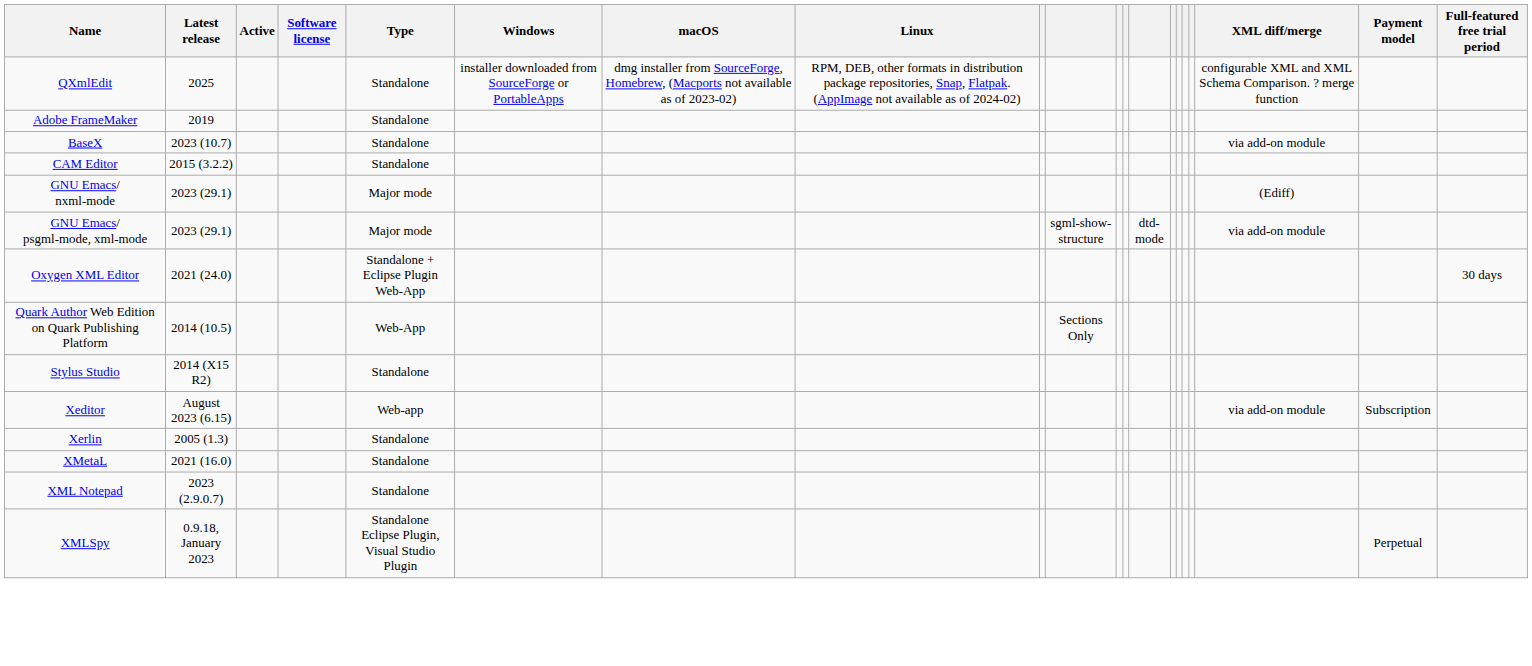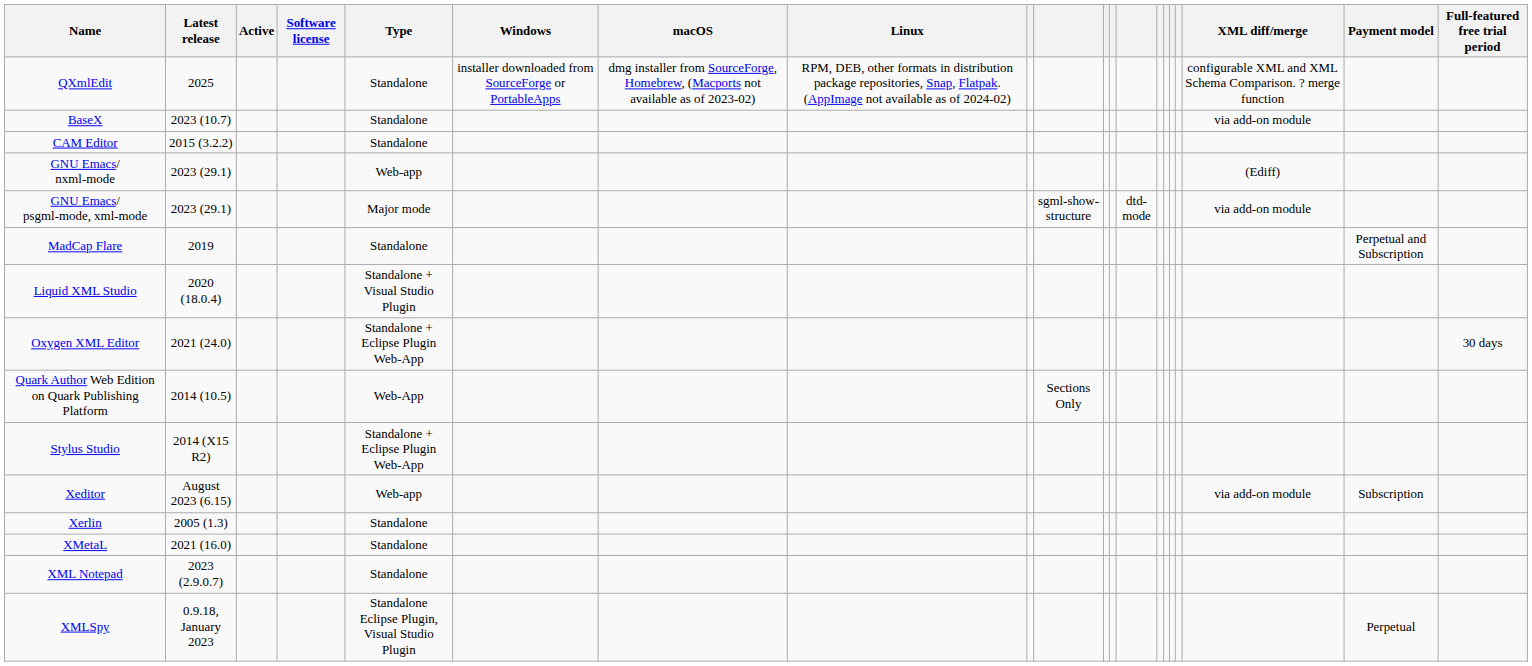 <table class="sortable sort-under wikitable" style="width: auto; table-layout: fixed; font-size: smaller; text-align: center;">
 <tr style="background: #ececec">
 <th style="width:12em">Name</th>
 <th>Latest release</th>
 <th>Active</th>
 <th><a href='#'>Software license</a></th>
 <th>Type</th>
 <th>Windows</th>
 <th>macOS</th>
 <th>Linux</th>
 <th></th>
 <th></th>
 <th></th>
 <th></th>
 <th></th>
 <th></th>
 <th></th>
 <th></th>
 <th></th>
 <th>XML diff/merge</th>
 <th>Payment model</th>
 <th>Full-featured free trial period</th>
 </tr>
 <tr>
 <td><a href='#'>QXmlEdit</a></td>
 <td>2025</td>
 <td></td>
 <td></td>
 <td>Standalone</td>
 <td> installer downloaded from <a href='#'>SourceForge</a> or <a href='#'>PortableApps</a></td>
 <td> dmg installer from <a href='#'>SourceForge</a>, <a href='#'>Homebrew</a>, (<a href='#'>Macports</a> not available as of 2023-02)</td>
 <td> RPM, DEB, other formats in distribution package repositories, <a href='#'>Snap</a>, <a href='#'>Flatpak</a>.  (<a href='#'>AppImage</a> not available as of 2024-02)</td>
 <td></td>
 <td></td>
 <td></td>
 <td></td>
 <td></td>
 <td></td>
 <td></td>
 <td></td>
 <td></td>
 <td> configurable XML and XML Schema Comparison. ? merge function</td>
-<td></td>
-<td></td>
-</tr>
-<tr>
-<td><a href='#'>Adobe FrameMaker</a></td>
-<td>2019</td>
-<td></td>
-<td></td>
-<td>Standalone</td>
-<td></td>
-<td></td>
-<td></td>
-<td></td>
-<td></td>
-<td></td>
-<td></td>
-<td></td>
-<td></td>
-<td></td>
-<td></td>
-<td></td>
-<td></td>
 <td></td>
 <td></td>
 </tr>
 <tr>
 <td><a href='#'>BaseX</a></td>
 <td>2023 (10.7)</td>
 <td></td>
 <td></td>
 <td>Standalone</td>
 <td></td>
 <td></td>
 <td></td>
 <td></td>
 <td></td>
 <td></td>
 <td></td>
 <td></td>
 <td></td>
 <td></td>
 <td></td>
 <td></td>
 <td>via add-on module</td>
 <td></td>
 <td></td>
 </tr>
 <tr>
 <td><a href='#'>CAM Editor</a></td>
 <td>2015 (3.2.2)</td>
 <td></td>
 <td></td>
 <td>Standalone</td>
 <td></td>
 <td></td>
 <td></td>
 <td></td>
 <td></td>
 <td></td>
 <td></td>
 <td></td>
 <td></td>
 <td></td>
 <td></td>
 <td></td>
 <td></td>
 <td></td>
 <td></td>
 </tr>
 <tr>
 <td><a href='#'>GNU Emacs</a>/<br>nxml-mode</td>
 <td>2023 (29.1)</td>
 <td></td>
 <td></td>
-<td>Major mode</td>
+<td>Web-app</td>
 <td></td>
 <td></td>
 <td></td>
 <td></td>
 <td></td>
 <td></td>
 <td></td>
 <td></td>
 <td></td>
 <td></td>
 <td></td>
 <td></td>
 <td> (Ediff)</td>
 <td></td>
 <td></td>
 </tr>
 <tr>
 <td><a href='#'>GNU Emacs</a>/<br>psgml-mode, xml-mode</td>
 <td>2023 (29.1)</td>
 <td></td>
 <td></td>
 <td>Major mode</td>
 <td></td>
 <td></td>
 <td></td>
 <td></td>
 <td>sgml-show-structure</td>
 <td></td>
 <td></td>
 <td>dtd-mode</td>
 <td></td>
 <td></td>
 <td></td>
 <td></td>
 <td>via add-on module</td>
+<td></td>
+<td></td>
+</tr>
+<tr>
+<td><a href='#'>MadCap Flare</a></td>
+<td>2019</td>
+<td></td>
+<td></td>
+<td>Standalone</td>
+<td></td>
+<td></td>
+<td></td>
+<td></td>
+<td></td>
+<td></td>
+<td></td>
+<td></td>
+<td></td>
+<td></td>
+<td></td>
+<td></td>
+<td></td>
+<td>Perpetual and Subscription</td>
+<td></td>
+</tr>
+<tr>
+<td><a href='#'>Liquid XML Studio</a></td>
+<td>2020 (18.0.4)</td>
+<td></td>
+<td></td>
+<td>Standalone + Visual Studio Plugin</td>
+<td></td>
+<td></td>
+<td></td>
+<td></td>
+<td></td>
+<td></td>
+<td></td>
+<td></td>
+<td></td>
+<td></td>
+<td></td>
+<td></td>
+<td></td>
 <td></td>
 <td></td>
 </tr>
 <tr>
 <td><a href='#'>Oxygen XML Editor</a></td>
 <td>2021 (24.0)</td>
 <td></td>
 <td></td>
 <td>Standalone + Eclipse Plugin Web-App</td>
 <td></td>
 <td></td>
 <td></td>
 <td></td>
 <td></td>
 <td></td>
 <td></td>
 <td></td>
 <td></td>
 <td></td>
 <td></td>
 <td></td>
 <td></td>
 <td></td>
 <td>30 days</td>
 </tr>
 <tr>
 <td><a href='#'>Quark Author</a> Web Edition on Quark Publishing Platform</td>
 <td>2014 (10.5)</td>
 <td></td>
 <td></td>
 <td>Web-App</td>
 <td></td>
 <td></td>
 <td></td>
 <td></td>
 <td>Sections Only</td>
 <td></td>
 <td></td>
 <td></td>
 <td></td>
 <td></td>
 <td></td>
 <td></td>
 <td></td>
 <td></td>
 <td></td>
 </tr>
 <tr>
 <td><a href='#'>Stylus Studio</a></td>
 <td>2014 (X15 R2)</td>
 <td></td>
 <td></td>
-<td>Standalone</td>
+<td>Standalone + Eclipse Plugin Web-App</td>
 <td></td>
 <td></td>
 <td></td>
 <td></td>
 <td></td>
 <td></td>
 <td></td>
 <td></td>
 <td></td>
 <td></td>
 <td></td>
 <td></td>
 <td></td>
 <td></td>
 <td></td>
 </tr>
 <tr>
 <td><a href='#'>Xeditor</a></td>
 <td>August 2023 (6.15)</td>
 <td></td>
 <td></td>
 <td>Web-app</td>
 <td></td>
 <td></td>
 <td></td>
 <td></td>
 <td></td>
 <td></td>
 <td></td>
 <td></td>
 <td></td>
 <td></td>
 <td></td>
 <td></td>
 <td>via add-on module</td>
 <td>Subscription</td>
 <td></td>
 </tr>
 <tr>
 <td><a href='#'>Xerlin</a></td>
 <td>2005 (1.3)</td>
 <td></td>
 <td></td>
 <td>Standalone</td>
 <td></td>
 <td></td>
 <td></td>
 <td></td>
 <td></td>
 <td></td>
 <td></td>
 <td></td>
 <td></td>
 <td></td>
 <td></td>
 <td></td>
 <td></td>
 <td></td>
 <td></td>
 </tr>
 <tr>
 <td><a href='#'>XMetaL</a></td>
 <td>2021 (16.0)</td>
 <td></td>
 <td></td>
 <td>Standalone</td>
 <td></td>
 <td></td>
 <td></td>
 <td></td>
 <td></td>
 <td></td>
 <td></td>
 <td></td>
 <td></td>
 <td></td>
 <td></td>
 <td></td>
 <td></td>
 <td></td>
 <td></td>
 </tr>
 <tr>
 <td><a href='#'>XML Notepad</a></td>
 <td>2023 (2.9.0.7)</td>
 <td></td>
 <td></td>
 <td>Standalone</td>
 <td></td>
 <td></td>
 <td></td>
 <td></td>
 <td></td>
 <td></td>
 <td></td>
 <td></td>
 <td></td>
 <td></td>
 <td></td>
 <td></td>
 <td></td>
 <td></td>
 <td></td>
 </tr>
 <tr>
 <td><a href='#'>XMLSpy</a></td>
 <td>0.9.18, January 2023</td>
 <td></td>
 <td></td>
 <td>Standalone<br>Eclipse Plugin, Visual Studio Plugin</td>
 <td></td>
 <td></td>
 <td></td>
 <td></td>
 <td></td>
 <td></td>
 <td></td>
 <td></td>
 <td></td>
 <td></td>
 <td></td>
 <td></td>
 <td></td>
 <td>Perpetual</td>
 <td></td>
 </tr>
 </table>
